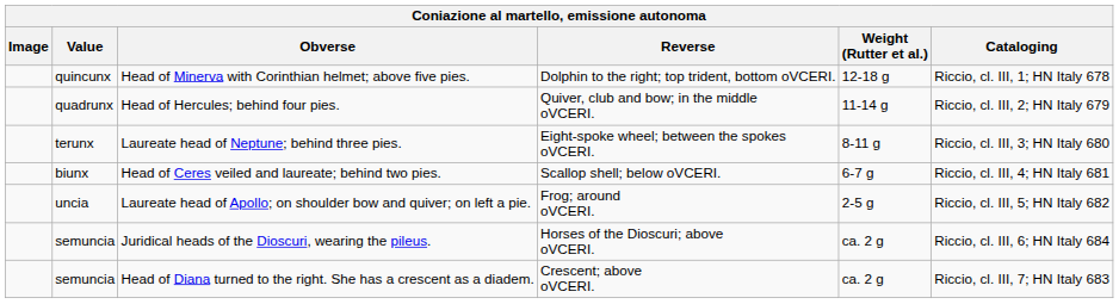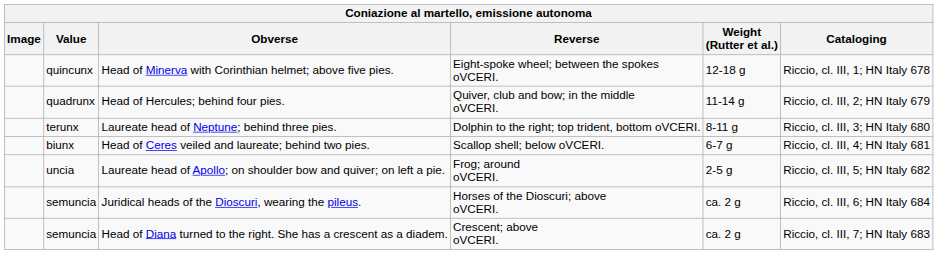 <table class="wikitable">
 <tr>
 <th colspan="6">Coniazione al martello, emissione autonoma</th>
 </tr>
 <tr>
 <th>Image</th>
 <th>Value</th>
 <th>Obverse</th>
 <th>Reverse</th>
 <th>Weight<br>(Rutter et al.)</th>
 <th>Cataloging</th>
 </tr>
 <tr>
 <td></td>
 <td>quincunx</td>
 <td>Head of <a href='#'>Minerva</a> with Corinthian helmet; above five pies.</td>
-<td>Dolphin to the right; top trident, bottom oVCERI.</td>
+<td>Eight-spoke wheel; between the spokes<br>oVCERI.</td>
 <td>12-18 g</td>
 <td>Riccio, cl. III, 1; HN Italy 678</td>
 </tr>
 <tr>
 <td></td>
 <td>quadrunx</td>
 <td>Head of Hercules; behind four pies.</td>
 <td>Quiver, club and bow; in the middle<br>oVCERI.</td>
 <td>11-14 g</td>
 <td>Riccio, cl. III, 2; HN Italy 679</td>
 </tr>
 <tr>
 <td></td>
 <td>terunx</td>
 <td>Laureate head of <a href='#'>Neptune</a>; behind three pies.</td>
-<td>Eight-spoke wheel; between the spokes<br>oVCERI.</td>
+<td>Dolphin to the right; top trident, bottom oVCERI.</td>
 <td>8-11 g</td>
 <td>Riccio, cl. III, 3; HN Italy 680</td>
 </tr>
 <tr>
 <td></td>
 <td>biunx</td>
 <td>Head of <a href='#'>Ceres</a> veiled and laureate; behind two pies.</td>
 <td>Scallop shell; below oVCERI.</td>
 <td>6-7 g</td>
 <td>Riccio, cl. III, 4; HN Italy 681</td>
 </tr>
 <tr>
 <td></td>
 <td>uncia</td>
 <td>Laureate head of <a href='#'>Apollo</a>; on shoulder bow and quiver; on left a pie.</td>
 <td>Frog; around<br>oVCERI.</td>
 <td>2-5 g</td>
 <td>Riccio, cl. III, 5; HN Italy 682</td>
 </tr>
 <tr>
 <td></td>
 <td>semuncia</td>
 <td>Juridical heads of the <a href='#'>Dioscuri</a>, wearing the <a href='#'>pileus</a>.</td>
 <td>Horses of the Dioscuri; above<br>oVCERI.</td>
 <td>ca. 2 g</td>
 <td>Riccio, cl. III, 6; HN Italy 684</td>
 </tr>
 <tr>
 <td></td>
 <td>semuncia</td>
 <td>Head of <a href='#'>Diana</a> turned to the right. She has a crescent as a diadem.</td>
 <td>Crescent; above<br>oVCERI.</td>
 <td>ca. 2 g</td>
 <td>Riccio, cl. III, 7; HN Italy 683</td>
 </tr>
 </table>
